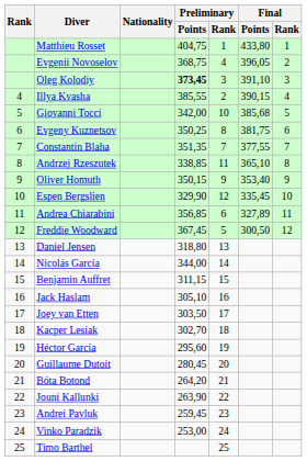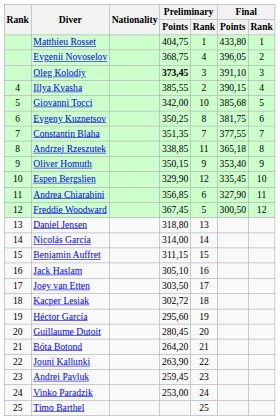 <table class="wikitable" style="text-align:center">
 <tr>
 <th rowspan="2">Rank</th>
 <th rowspan="2">Diver</th>
 <th rowspan="2">Nationality</th>
 <th colspan="2">Preliminary</th>
 <th colspan="2">Final</th>
 </tr>
 <tr>
 <th>Points</th>
 <th>Rank</th>
 <th>Points</th>
 <th>Rank</th>
 </tr>
 <tr bgcolor=ccffcc>
 <td></td>
 <td align=left><a href='#'>Matthieu Rosset</a></td>
 <td align=left></td>
 <td>404,75</td>
 <td>1</td>
 <td>433,80</td>
 <td>1</td>
 </tr>
 <tr bgcolor=ccffcc>
 <td></td>
 <td align=left><a href='#'>Evgenii Novoselov</a></td>
 <td align=left></td>
 <td>368,75</td>
 <td>4</td>
 <td>396,05</td>
 <td>2</td>
 </tr>
 <tr bgcolor=ccffcc>
 <td></td>
 <td align=left><a href='#'>Oleg Kolodiy</a></td>
 <td align=left></td>
 <td><strong>373,45</strong></td>
 <td>3</td>
 <td>391,10</td>
 <td>3</td>
 </tr>
 <tr bgcolor=ccffcc>
 <td>4</td>
 <td align=left><a href='#'>Illya Kvasha</a></td>
 <td align=left></td>
 <td>385,55</td>
 <td>2</td>
 <td>390,15</td>
 <td>4</td>
 </tr>
 <tr bgcolor=ccffcc>
 <td>5</td>
 <td align=left><a href='#'>Giovanni Tocci</a></td>
 <td align=left></td>
 <td>342,00</td>
 <td>10</td>
 <td>385,68</td>
 <td>5</td>
 </tr>
 <tr bgcolor=ccffcc>
 <td>6</td>
 <td align=left><a href='#'>Evgeny Kuznetsov</a></td>
 <td align=left></td>
 <td>350,25</td>
 <td>8</td>
 <td>381,75</td>
 <td>6</td>
 </tr>
 <tr bgcolor=ccffcc>
 <td>7</td>
 <td align=left><a href='#'>Constantin Blaha</a></td>
 <td align=left></td>
 <td>351,35</td>
 <td>7</td>
 <td>377,55</td>
 <td>7</td>
 </tr>
 <tr bgcolor=ccffcc>
 <td>8</td>
 <td align=left><a href='#'>Andrzej Rzeszutek</a></td>
 <td align=left></td>
 <td>338,85</td>
 <td>11</td>
-<td>365,10</td>
+<td>365,18</td>
 <td>8</td>
 </tr>
 <tr bgcolor=ccffcc>
 <td>9</td>
 <td align=left><a href='#'>Oliver Homuth</a></td>
 <td align=left></td>
 <td>350,15</td>
 <td>9</td>
 <td>353,40</td>
 <td>9</td>
 </tr>
 <tr bgcolor=ccffcc>
 <td>10</td>
 <td align=left><a href='#'>Espen Bergslien</a></td>
 <td align=left></td>
 <td>329,90</td>
 <td>12</td>
 <td>335,45</td>
 <td>10</td>
 </tr>
 <tr bgcolor=ccffcc>
 <td>11</td>
 <td align=left><a href='#'>Andrea Chiarabini</a></td>
 <td align=left></td>
 <td>356,85</td>
 <td>6</td>
-<td>327,89</td>
+<td>327,90</td>
 <td>11</td>
 </tr>
 <tr bgcolor=ccffcc>
 <td>12</td>
 <td align=left><a href='#'>Freddie Woodward</a></td>
 <td align=left></td>
 <td>367,45</td>
 <td>5</td>
 <td>300,50</td>
 <td>12</td>
 </tr>
 <tr>
 <td>13</td>
 <td align=left><a href='#'>Daniel Jensen</a></td>
 <td align=left></td>
 <td>318,80</td>
 <td>13</td>
 <td></td>
 <td></td>
 </tr>
 <tr>
 <td>14</td>
 <td align=left><a href='#'>Nicolás García</a></td>
 <td align=left></td>
-<td>344,00</td>
+<td>314,00</td>
 <td>14</td>
 <td></td>
 <td></td>
 </tr>
 <tr>
 <td>15</td>
 <td align=left><a href='#'>Benjamin Auffret</a></td>
 <td align=left></td>
 <td>311,15</td>
 <td>15</td>
 <td></td>
 <td></td>
 </tr>
 <tr>
 <td>16</td>
 <td align=left><a href='#'>Jack Haslam</a></td>
 <td align=left></td>
 <td>305,10</td>
 <td>16</td>
 <td></td>
 <td></td>
 </tr>
 <tr>
 <td>17</td>
 <td align=left><a href='#'>Joey van Etten</a></td>
 <td align=left></td>
 <td>303,50</td>
 <td>17</td>
 <td></td>
 <td></td>
 </tr>
 <tr>
 <td>18</td>
 <td align=left><a href='#'>Kacper Lesiak</a></td>
 <td align=left></td>
-<td>302,70</td>
+<td>302,72</td>
 <td>18</td>
 <td></td>
 <td></td>
 </tr>
 <tr>
 <td>19</td>
 <td align=left><a href='#'>Héctor García</a></td>
 <td align=left></td>
 <td>295,60</td>
 <td>19</td>
 <td></td>
 <td></td>
 </tr>
 <tr>
 <td>20</td>
 <td align=left><a href='#'>Guillaume Dutoit</a></td>
 <td align=left></td>
 <td>280,45</td>
 <td>20</td>
 <td></td>
 <td></td>
 </tr>
 <tr>
 <td>21</td>
 <td align=left><a href='#'>Bóta Botond</a></td>
 <td align=left></td>
 <td>264,20</td>
 <td>21</td>
 <td></td>
 <td></td>
 </tr>
 <tr>
 <td>22</td>
 <td align=left><a href='#'>Jouni Kallunki</a></td>
 <td align=left></td>
 <td>263,90</td>
 <td>22</td>
 <td></td>
 <td></td>
 </tr>
 <tr>
 <td>23</td>
 <td align=left><a href='#'>Andrei Pavluk</a></td>
 <td align=left></td>
 <td>259,45</td>
 <td>23</td>
 <td></td>
 <td></td>
 </tr>
 <tr>
 <td>24</td>
 <td align=left><a href='#'>Vinko Paradzik</a></td>
 <td align=left></td>
 <td>253,00</td>
 <td>24</td>
 <td></td>
 <td></td>
 </tr>
 <tr>
 <td>25</td>
 <td align=left><a href='#'>Timo Barthel</a></td>
 <td align=left></td>
 <td><strong></strong></td>
 <td>25</td>
 <td></td>
 <td></td>
 </tr>
 </table>
